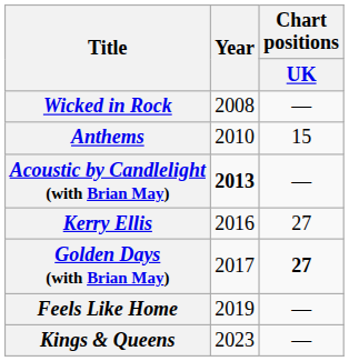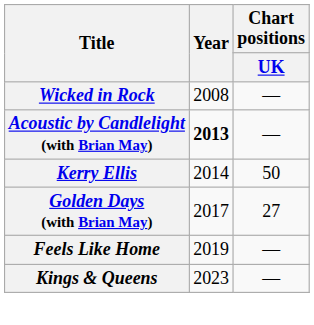 <table class="wikitable plainrowheaders" style=text-align:center;>
 <tr>
 <th rowspan="2">Title</th>
 <th rowspan="2">Year</th>
 <th colspan="1">Chart positions</th>
 </tr>
 <tr>
 <th style="width:25px;"><a href='#'>UK</a><br></th>
 </tr>
 <tr>
 <th scope="row"><em><a href='#'>Wicked in Rock</a></em></th>
 <td>2008</td>
 <td>—</td>
 </tr>
 <tr>
-<th scope="row"><em><a href='#'>Anthems</a></em></th>
-<td>2010</td>
-<td>15</td>
-</tr>
-<tr>
 <th scope="row"><em><a href='#'>Acoustic by Candlelight</a></em><br><small>(with <a href='#'>Brian May</a>)</small></th>
 <td><strong>2013</strong></td>
 <td>—</td>
 </tr>
 <tr>
 <th scope="row"><em><a href='#'>Kerry Ellis</a></em></th>
-<td>2016</td>
-<td>27</td>
+<td>2014</td>
+<td>50</td>
 </tr>
 <tr>
 <th scope="row"><em><a href='#'>Golden Days</a></em><br><small>(with <a href='#'>Brian May</a>)</small></th>
 <td>2017</td>
-<td><strong>27</strong></td>
+<td>27</td>
 </tr>
 <tr>
 <th scope="row"><em>Feels Like Home</em></th>
 <td>2019</td>
 <td>—</td>
 </tr>
 <tr>
 <th scope="row"><em>Kings & Queens</em></th>
 <td>2023</td>
 <td>—</td>
 </tr>
 </table>
